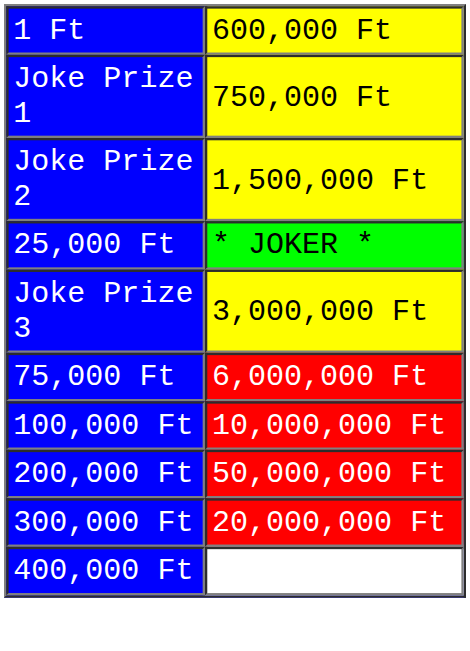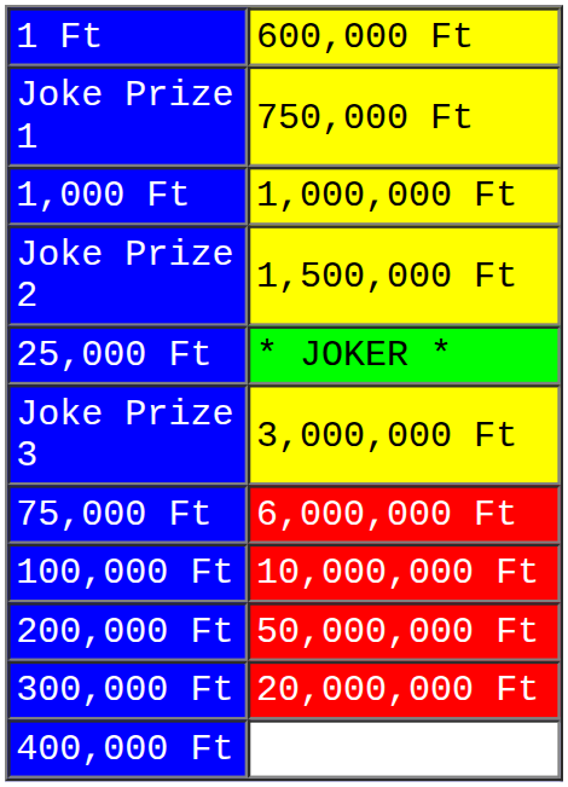 <table border="1" cellpadding="2" cellspacing="0" width="200px" bgcolor=blue style=color:white>
 <tr>
 <td width=80px>1 Ft</td>
 <td bgcolor=yellow style=color:black>600,000 Ft</td>
 </tr>
 <tr>
 <td>Joke Prize 1</td>
 <td bgcolor=yellow style=color:black>750,000 Ft</td>
+</tr>
+<tr>
+<td>1,000 Ft</td>
+<td bgcolor=yellow style=color:black>1,000,000 Ft</td>
 </tr>
 <tr>
 <td>Joke Prize 2</td>
 <td bgcolor=yellow style=color:black>1,500,000 Ft</td>
 </tr>
 <tr>
 <td>25,000 Ft</td>
 <td bgcolor=lime style=color:black>* JOKER *</td>
 </tr>
 <tr>
 <td>Joke Prize 3</td>
 <td bgcolor=yellow style=color:black>3,000,000 Ft</td>
 </tr>
 <tr>
 <td>75,000 Ft</td>
 <td bgcolor=red>6,000,000 Ft</td>
 </tr>
 <tr>
 <td>100,000 Ft</td>
 <td bgcolor=red>10,000,000 Ft</td>
 </tr>
 <tr>
 <td>200,000 Ft</td>
 <td bgcolor=red style="color:white">50,000,000 Ft</td>
 </tr>
 <tr>
 <td>300,000 Ft</td>
 <td bgcolor=red>20,000,000 Ft</td>
 </tr>
 <tr>
 <td>400,000 Ft</td>
 <td style="border=0px" bgcolor=white></td>
 </tr>
 </table>
